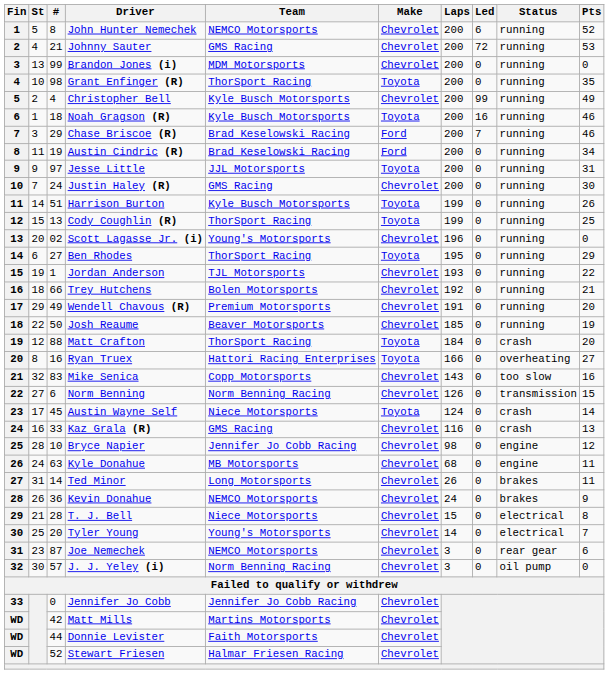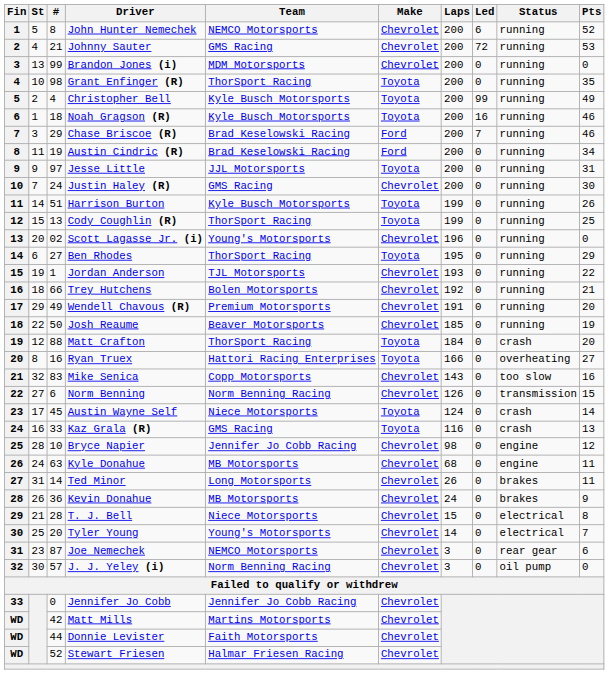 <table class="wikitable" style="font-size:95%">
 <tr>
 <th>Fin</th>
 <th>St</th>
 <th>#</th>
 <th>Driver</th>
 <th>Team</th>
 <th>Make</th>
 <th>Laps</th>
 <th>Led</th>
 <th>Status</th>
 <th>Pts</th>
 </tr>
 <tr>
 <th>1</th>
 <td>5</td>
 <td>8</td>
 <td><a href='#'>John Hunter Nemechek</a></td>
 <td><a href='#'>NEMCO Motorsports</a></td>
 <td><a href='#'>Chevrolet</a></td>
 <td>200</td>
 <td>6</td>
 <td>running</td>
 <td>52</td>
 </tr>
 <tr>
 <th>2</th>
 <td>4</td>
 <td>21</td>
 <td><a href='#'>Johnny Sauter</a></td>
 <td><a href='#'>GMS Racing</a></td>
 <td><a href='#'>Chevrolet</a></td>
 <td>200</td>
 <td>72</td>
 <td>running</td>
 <td>53</td>
 </tr>
 <tr>
 <th>3</th>
 <td>13</td>
 <td>99</td>
 <td><a href='#'>Brandon Jones</a> <strong>(i)</strong></td>
 <td><a href='#'>MDM Motorsports</a></td>
 <td><a href='#'>Chevrolet</a></td>
 <td>200</td>
 <td>0</td>
 <td>running</td>
 <td>0</td>
 </tr>
 <tr>
 <th>4</th>
 <td>10</td>
 <td>98</td>
 <td><a href='#'>Grant Enfinger</a> <strong>(R)</strong></td>
 <td><a href='#'>ThorSport Racing</a></td>
 <td><a href='#'>Toyota</a></td>
 <td>200</td>
 <td>0</td>
 <td>running</td>
 <td>35</td>
 </tr>
 <tr>
 <th>5</th>
 <td>2</td>
 <td>4</td>
 <td><a href='#'>Christopher Bell</a></td>
 <td><a href='#'>Kyle Busch Motorsports</a></td>
-<td><a href='#'>Chevrolet</a></td>
+<td><a href='#'>Toyota</a></td>
 <td>200</td>
 <td>99</td>
 <td>running</td>
 <td>49</td>
 </tr>
 <tr>
 <th>6</th>
 <td>1</td>
 <td>18</td>
 <td><a href='#'>Noah Gragson</a> <strong>(R)</strong></td>
 <td><a href='#'>Kyle Busch Motorsports</a></td>
 <td><a href='#'>Toyota</a></td>
 <td>200</td>
 <td>16</td>
 <td>running</td>
 <td>46</td>
 </tr>
 <tr>
 <th>7</th>
 <td>3</td>
 <td>29</td>
 <td><a href='#'>Chase Briscoe</a> <strong>(R)</strong></td>
 <td><a href='#'>Brad Keselowski Racing</a></td>
 <td><a href='#'>Ford</a></td>
 <td>200</td>
 <td>7</td>
 <td>running</td>
 <td>46</td>
 </tr>
 <tr>
 <th>8</th>
 <td>11</td>
 <td>19</td>
 <td><a href='#'>Austin Cindric</a> <strong>(R)</strong></td>
 <td><a href='#'>Brad Keselowski Racing</a></td>
 <td><a href='#'>Ford</a></td>
 <td>200</td>
 <td>0</td>
 <td>running</td>
 <td>34</td>
 </tr>
 <tr>
 <th>9</th>
 <td>9</td>
 <td>97</td>
 <td><a href='#'>Jesse Little</a></td>
 <td><a href='#'>JJL Motorsports</a></td>
 <td><a href='#'>Toyota</a></td>
 <td>200</td>
 <td>0</td>
 <td>running</td>
 <td>31</td>
 </tr>
 <tr>
 <th>10</th>
 <td>7</td>
 <td>24</td>
 <td><a href='#'>Justin Haley</a> <strong>(R)</strong></td>
 <td><a href='#'>GMS Racing</a></td>
 <td><a href='#'>Chevrolet</a></td>
 <td>200</td>
 <td>0</td>
 <td>running</td>
 <td>30</td>
 </tr>
 <tr>
 <th>11</th>
 <td>14</td>
 <td>51</td>
 <td><a href='#'>Harrison Burton</a></td>
 <td><a href='#'>Kyle Busch Motorsports</a></td>
 <td><a href='#'>Toyota</a></td>
 <td>199</td>
 <td>0</td>
 <td>running</td>
 <td>26</td>
 </tr>
 <tr>
 <th>12</th>
 <td>15</td>
 <td>13</td>
 <td><a href='#'>Cody Coughlin</a> <strong>(R)</strong></td>
 <td><a href='#'>ThorSport Racing</a></td>
 <td><a href='#'>Toyota</a></td>
 <td>199</td>
 <td>0</td>
 <td>running</td>
 <td>25</td>
 </tr>
 <tr>
 <th>13</th>
 <td>20</td>
 <td>02</td>
 <td><a href='#'>Scott Lagasse Jr.</a> <strong>(i)</strong></td>
 <td><a href='#'>Young's Motorsports</a></td>
 <td><a href='#'>Chevrolet</a></td>
 <td>196</td>
 <td>0</td>
 <td>running</td>
 <td>0</td>
 </tr>
 <tr>
 <th>14</th>
 <td>6</td>
 <td>27</td>
 <td><a href='#'>Ben Rhodes</a></td>
 <td><a href='#'>ThorSport Racing</a></td>
 <td><a href='#'>Toyota</a></td>
 <td>195</td>
 <td>0</td>
 <td>running</td>
 <td>29</td>
 </tr>
 <tr>
 <th>15</th>
 <td>19</td>
 <td>1</td>
 <td><a href='#'>Jordan Anderson</a></td>
 <td><a href='#'>TJL Motorsports</a></td>
 <td><a href='#'>Chevrolet</a></td>
 <td>193</td>
 <td>0</td>
 <td>running</td>
 <td>22</td>
 </tr>
 <tr>
 <th>16</th>
 <td>18</td>
 <td>66</td>
 <td><a href='#'>Trey Hutchens</a></td>
 <td><a href='#'>Bolen Motorsports</a></td>
 <td><a href='#'>Chevrolet</a></td>
 <td>192</td>
 <td>0</td>
 <td>running</td>
 <td>21</td>
 </tr>
 <tr>
 <th>17</th>
 <td>29</td>
 <td>49</td>
 <td><a href='#'>Wendell Chavous</a> <strong>(R)</strong></td>
 <td><a href='#'>Premium Motorsports</a></td>
 <td><a href='#'>Chevrolet</a></td>
 <td>191</td>
 <td>0</td>
 <td>running</td>
 <td>20</td>
 </tr>
 <tr>
 <th>18</th>
 <td>22</td>
 <td>50</td>
 <td><a href='#'>Josh Reaume</a></td>
 <td><a href='#'>Beaver Motorsports</a></td>
 <td><a href='#'>Chevrolet</a></td>
 <td>185</td>
 <td>0</td>
 <td>running</td>
 <td>19</td>
 </tr>
 <tr>
 <th>19</th>
 <td>12</td>
 <td>88</td>
 <td><a href='#'>Matt Crafton</a></td>
 <td><a href='#'>ThorSport Racing</a></td>
 <td><a href='#'>Toyota</a></td>
 <td>184</td>
 <td>0</td>
 <td>crash</td>
 <td>20</td>
 </tr>
 <tr>
 <th>20</th>
 <td>8</td>
 <td>16</td>
 <td><a href='#'>Ryan Truex</a></td>
 <td><a href='#'>Hattori Racing Enterprises</a></td>
 <td><a href='#'>Toyota</a></td>
 <td>166</td>
 <td>0</td>
 <td>overheating</td>
 <td>27</td>
 </tr>
 <tr>
 <th>21</th>
 <td>32</td>
 <td>83</td>
 <td><a href='#'>Mike Senica</a></td>
 <td><a href='#'>Copp Motorsports</a></td>
 <td><a href='#'>Chevrolet</a></td>
 <td>143</td>
 <td>0</td>
 <td>too slow</td>
 <td>16</td>
 </tr>
 <tr>
 <th>22</th>
 <td>27</td>
 <td>6</td>
 <td><a href='#'>Norm Benning</a></td>
 <td><a href='#'>Norm Benning Racing</a></td>
 <td><a href='#'>Chevrolet</a></td>
 <td>126</td>
 <td>0</td>
 <td>transmission</td>
 <td>15</td>
 </tr>
 <tr>
 <th>23</th>
 <td>17</td>
 <td>45</td>
 <td><a href='#'>Austin Wayne Self</a></td>
 <td><a href='#'>Niece Motorsports</a></td>
 <td><a href='#'>Toyota</a></td>
 <td>124</td>
 <td>0</td>
 <td>crash</td>
 <td>14</td>
 </tr>
 <tr>
 <th>24</th>
 <td>16</td>
 <td>33</td>
 <td><a href='#'>Kaz Grala</a> <strong>(R)</strong></td>
 <td><a href='#'>GMS Racing</a></td>
-<td><a href='#'>Chevrolet</a></td>
+<td><a href='#'>Toyota</a></td>
 <td>116</td>
 <td>0</td>
 <td>crash</td>
 <td>13</td>
 </tr>
 <tr>
 <th>25</th>
 <td>28</td>
 <td>10</td>
 <td><a href='#'>Bryce Napier</a></td>
 <td><a href='#'>Jennifer Jo Cobb Racing</a></td>
 <td><a href='#'>Chevrolet</a></td>
 <td>98</td>
 <td>0</td>
 <td>engine</td>
 <td>12</td>
 </tr>
 <tr>
 <th>26</th>
 <td>24</td>
 <td>63</td>
 <td><a href='#'>Kyle Donahue</a></td>
 <td><a href='#'>MB Motorsports</a></td>
 <td><a href='#'>Chevrolet</a></td>
 <td>68</td>
 <td>0</td>
 <td>engine</td>
 <td>11</td>
 </tr>
 <tr>
 <th>27</th>
 <td>31</td>
 <td>14</td>
 <td><a href='#'>Ted Minor</a></td>
 <td><a href='#'>Long Motorsports</a></td>
 <td><a href='#'>Chevrolet</a></td>
 <td>26</td>
 <td>0</td>
 <td>brakes</td>
 <td>11</td>
 </tr>
 <tr>
 <th>28</th>
 <td>26</td>
 <td>36</td>
 <td><a href='#'>Kevin Donahue</a></td>
-<td><a href='#'>NEMCO Motorsports</a></td>
+<td><a href='#'>MB Motorsports</a></td>
 <td><a href='#'>Chevrolet</a></td>
 <td>24</td>
 <td>0</td>
 <td>brakes</td>
 <td>9</td>
 </tr>
 <tr>
 <th>29</th>
 <td>21</td>
 <td>28</td>
 <td><a href='#'>T. J. Bell</a></td>
 <td><a href='#'>Niece Motorsports</a></td>
 <td><a href='#'>Chevrolet</a></td>
 <td>15</td>
 <td>0</td>
 <td>electrical</td>
 <td>8</td>
 </tr>
 <tr>
 <th>30</th>
 <td>25</td>
 <td>20</td>
 <td><a href='#'>Tyler Young</a></td>
 <td><a href='#'>Young's Motorsports</a></td>
 <td><a href='#'>Chevrolet</a></td>
 <td>14</td>
 <td>0</td>
 <td>electrical</td>
 <td>7</td>
 </tr>
 <tr>
 <th>31</th>
 <td>23</td>
 <td>87</td>
 <td><a href='#'>Joe Nemechek</a></td>
 <td><a href='#'>NEMCO Motorsports</a></td>
 <td><a href='#'>Chevrolet</a></td>
 <td>3</td>
 <td>0</td>
 <td>rear gear</td>
 <td>6</td>
 </tr>
 <tr>
 <th>32</th>
 <td>30</td>
 <td>57</td>
 <td><a href='#'>J. J. Yeley</a> <strong>(i)</strong></td>
 <td><a href='#'>Norm Benning Racing</a></td>
 <td><a href='#'>Chevrolet</a></td>
 <td>3</td>
 <td>0</td>
 <td>oil pump</td>
 <td>0</td>
 </tr>
 <tr>
 <th colspan="10">Failed to qualify or withdrew</th>
 </tr>
 <tr>
 <th>33</th>
 <th rowspan="4"></th>
 <td>0</td>
 <td><a href='#'>Jennifer Jo Cobb</a></td>
 <td><a href='#'>Jennifer Jo Cobb Racing</a></td>
 <td><a href='#'>Chevrolet</a></td>
 <th colspan="4" rowspan="4"></th>
 </tr>
 <tr>
 <th>WD</th>
 <td>42</td>
 <td><a href='#'>Matt Mills</a></td>
 <td><a href='#'>Martins Motorsports</a></td>
 <td><a href='#'>Chevrolet</a></td>
 </tr>
 <tr>
 <th>WD</th>
 <td>44</td>
 <td><a href='#'>Donnie Levister</a></td>
 <td><a href='#'>Faith Motorsports</a></td>
 <td><a href='#'>Chevrolet</a></td>
 </tr>
 <tr>
 <th>WD</th>
 <td>52</td>
 <td><a href='#'>Stewart Friesen</a></td>
 <td><a href='#'>Halmar Friesen Racing</a></td>
 <td><a href='#'>Chevrolet</a></td>
 </tr>
 <tr>
 <th colspan="10"></th>
 </tr>
 </table>
